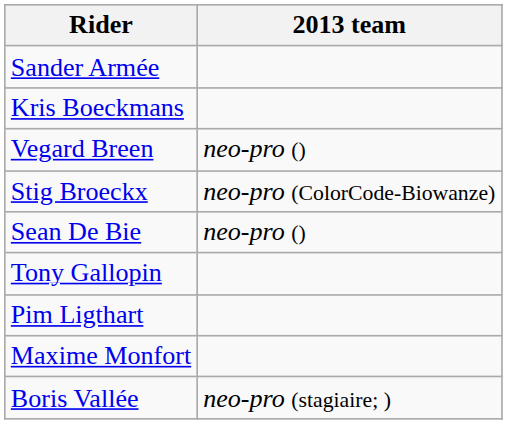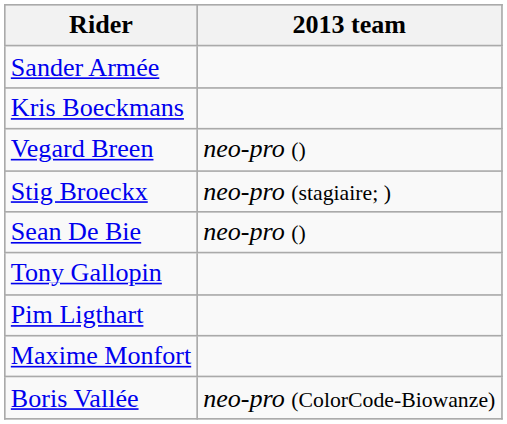 <table class="wikitable">
 <tr>
 <th>Rider</th>
 <th>2013 team</th>
 </tr>
 <tr>
 <td><a href='#'>Sander Armée</a></td>
 <td></td>
 </tr>
 <tr>
 <td><a href='#'>Kris Boeckmans</a></td>
 <td></td>
 </tr>
 <tr>
 <td><a href='#'>Vegard Breen</a></td>
 <td><em>neo-pro</em> <small>()</small></td>
 </tr>
 <tr>
 <td><a href='#'>Stig Broeckx</a></td>
-<td><em>neo-pro</em> <small>(ColorCode-Biowanze)</small></td>
+<td><em>neo-pro</em> <small>(stagiaire; )</small></td>
 </tr>
 <tr>
 <td><a href='#'>Sean De Bie</a></td>
 <td><em>neo-pro</em> <small>()</small></td>
 </tr>
 <tr>
 <td><a href='#'>Tony Gallopin</a></td>
 <td></td>
 </tr>
 <tr>
 <td><a href='#'>Pim Ligthart</a></td>
 <td></td>
 </tr>
 <tr>
 <td><a href='#'>Maxime Monfort</a></td>
 <td></td>
 </tr>
 <tr>
 <td><a href='#'>Boris Vallée</a></td>
-<td><em>neo-pro</em> <small>(stagiaire; )</small></td>
+<td><em>neo-pro</em> <small>(ColorCode-Biowanze)</small></td>
 </tr>
 </table>
